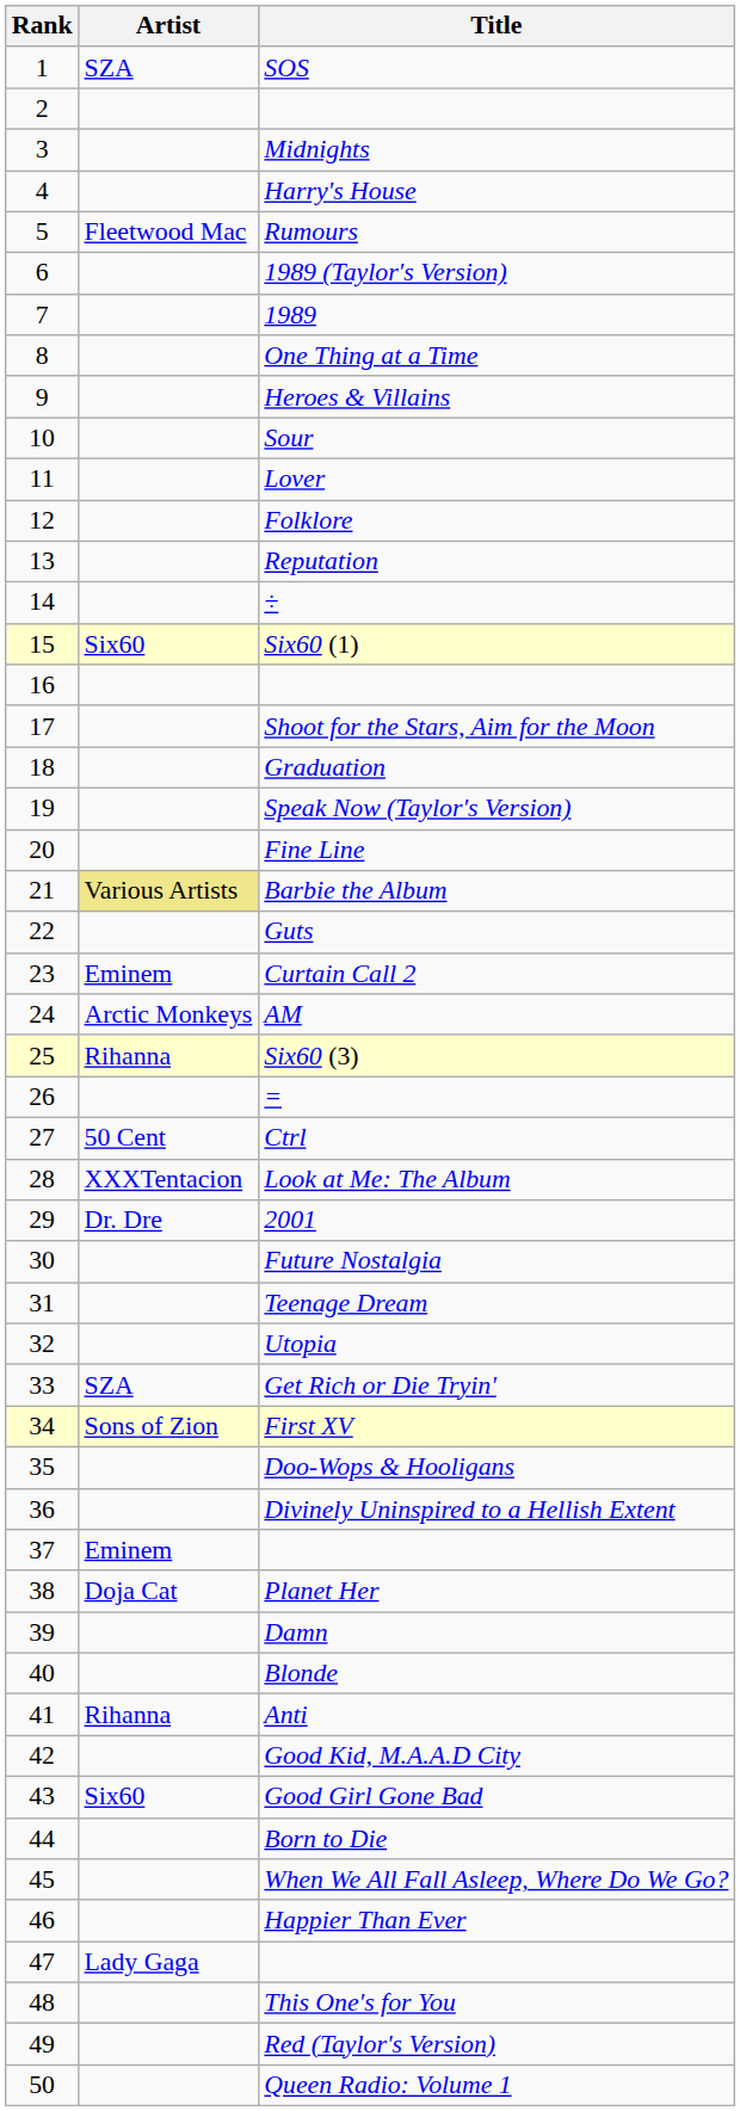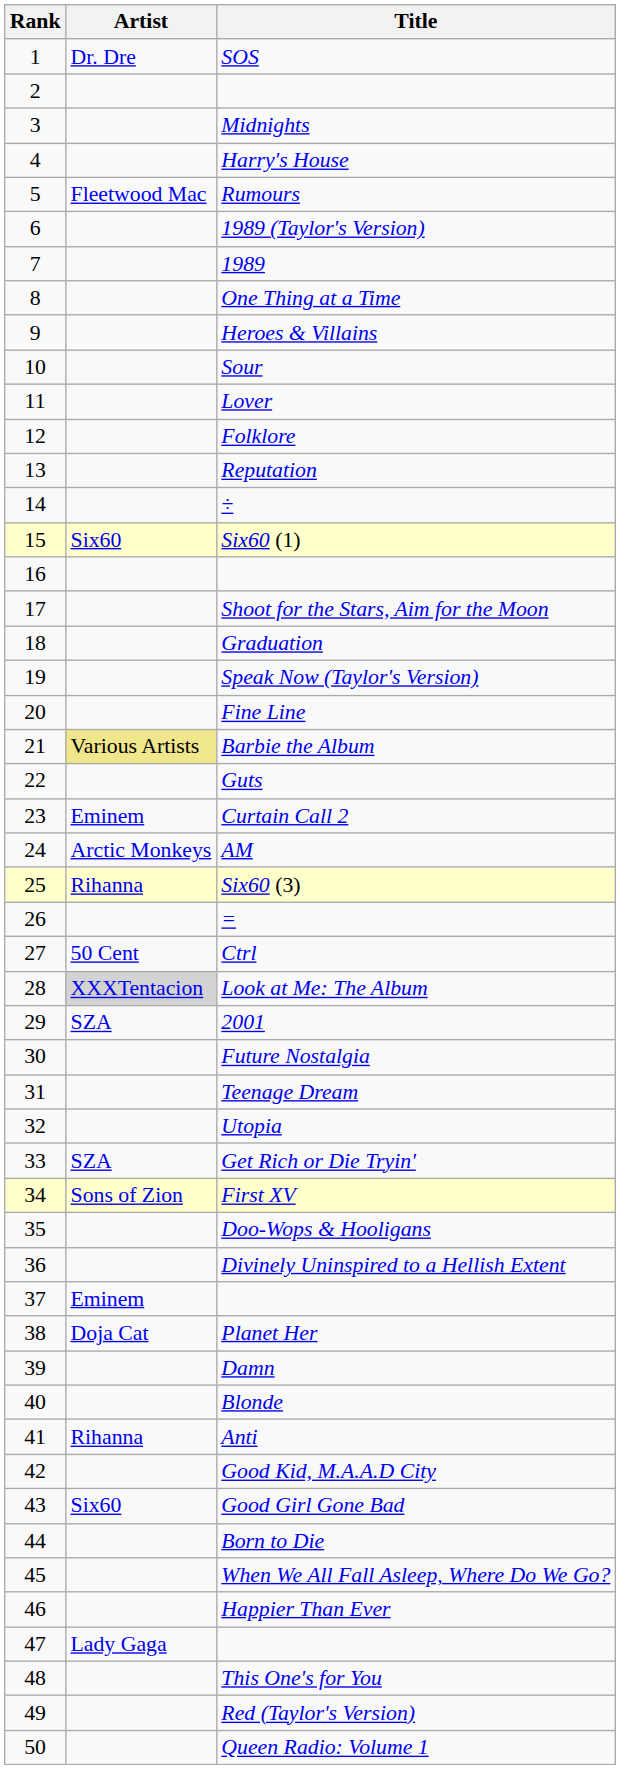 <table class="wikitable sortable">
 <tr>
 <th>Rank</th>
 <th>Artist</th>
 <th>Title</th>
 </tr>
 <tr>
 <td align="center">1</td>
-<td><a href='#'>SZA</a></td>
+<td><a href='#'>Dr. Dre</a></td>
 <td><em><a href='#'>SOS</a></em></td>
 </tr>
 <tr>
 <td align="center">2</td>
 <td></td>
 <td><em></em></td>
 </tr>
 <tr>
 <td align="center">3</td>
 <td></td>
 <td><em><a href='#'>Midnights</a></em></td>
 </tr>
 <tr>
 <td align="center">4</td>
 <td></td>
 <td><em><a href='#'>Harry's House</a></em></td>
 </tr>
 <tr>
 <td align="center">5</td>
 <td><a href='#'>Fleetwood Mac</a></td>
 <td><em><a href='#'>Rumours</a></em></td>
 </tr>
 <tr>
 <td align="center">6</td>
 <td></td>
 <td><em><a href='#'>1989 (Taylor's Version)</a></em></td>
 </tr>
 <tr>
 <td align="center">7</td>
 <td></td>
 <td><em><a href='#'>1989</a></em></td>
 </tr>
 <tr>
 <td align="center">8</td>
 <td></td>
 <td><em><a href='#'>One Thing at a Time</a></em></td>
 </tr>
 <tr>
 <td align="center">9</td>
 <td></td>
 <td><em><a href='#'>Heroes & Villains</a></em></td>
 </tr>
 <tr>
 <td align="center">10</td>
 <td></td>
 <td><em><a href='#'>Sour</a></em></td>
 </tr>
 <tr>
 <td align="center">11</td>
 <td></td>
 <td><em><a href='#'>Lover</a></em></td>
 </tr>
 <tr>
 <td align="center">12</td>
 <td></td>
 <td><em><a href='#'>Folklore</a></em></td>
 </tr>
 <tr>
 <td align="center">13</td>
 <td></td>
 <td><em><a href='#'>Reputation</a></em></td>
 </tr>
 <tr>
 <td align="center">14</td>
 <td></td>
 <td><em><a href='#'>÷</a></em></td>
 </tr>
 <tr bgcolor="#FFFFCC">
 <td align="center">15</td>
 <td><a href='#'>Six60</a></td>
 <td><em><a href='#'>Six60</a></em> (1)</td>
 </tr>
 <tr>
 <td align="center">16</td>
 <td></td>
 <td><em></em></td>
 </tr>
 <tr>
 <td align="center">17</td>
 <td></td>
 <td><em><a href='#'>Shoot for the Stars, Aim for the Moon</a></em></td>
 </tr>
 <tr>
 <td align="center">18</td>
 <td></td>
 <td><em><a href='#'>Graduation</a></em></td>
 </tr>
 <tr>
 <td align="center">19</td>
 <td></td>
 <td><em><a href='#'>Speak Now (Taylor's Version)</a></em></td>
 </tr>
 <tr>
 <td align="center">20</td>
 <td></td>
 <td><em><a href='#'>Fine Line</a></em></td>
 </tr>
 <tr>
 <td align="center">21</td>
 <td style="background: khaki;">Various Artists</td>
 <td><em><a href='#'>Barbie the Album</a></em></td>
 </tr>
 <tr>
 <td align="center">22</td>
 <td></td>
 <td><em><a href='#'>Guts</a></em></td>
 </tr>
 <tr>
 <td align="center">23</td>
 <td><a href='#'>Eminem</a></td>
 <td><em><a href='#'>Curtain Call 2</a></em></td>
 </tr>
 <tr>
 <td align="center">24</td>
 <td><a href='#'>Arctic Monkeys</a></td>
 <td><em><a href='#'>AM</a></em></td>
 </tr>
 <tr bgcolor="#FFFFCC">
 <td align="center">25</td>
 <td><a href='#'>Rihanna</a></td>
 <td><em><a href='#'>Six60</a></em> (3)</td>
 </tr>
 <tr>
 <td align="center">26</td>
 <td></td>
 <td><em><a href='#'>=</a></em></td>
 </tr>
 <tr>
 <td align="center">27</td>
 <td><a href='#'>50 Cent</a></td>
 <td><em><a href='#'>Ctrl</a></em></td>
 </tr>
 <tr>
 <td align="center">28</td>
-<td><a href='#'>XXXTentacion</a></td>
+<td style="background: lightgrey;"><a href='#'>XXXTentacion</a></td>
 <td><em><a href='#'>Look at Me: The Album</a></em></td>
 </tr>
 <tr>
 <td align="center">29</td>
-<td><a href='#'>Dr. Dre</a></td>
+<td><a href='#'>SZA</a></td>
 <td><em><a href='#'>2001</a></em></td>
 </tr>
 <tr>
 <td align="center">30</td>
 <td></td>
 <td><em><a href='#'>Future Nostalgia</a></em></td>
 </tr>
 <tr>
 <td align="center">31</td>
 <td></td>
 <td><em><a href='#'>Teenage Dream</a></em></td>
 </tr>
 <tr>
 <td align="center">32</td>
 <td></td>
 <td><em><a href='#'>Utopia</a></em></td>
 </tr>
 <tr>
 <td align="center">33</td>
 <td><a href='#'>SZA</a></td>
 <td><em><a href='#'>Get Rich or Die Tryin'</a></em></td>
 </tr>
 <tr bgcolor="#FFFFCC">
 <td align="center">34</td>
 <td><a href='#'>Sons of Zion</a></td>
 <td><em><a href='#'>First XV</a></em></td>
 </tr>
 <tr>
 <td align="center">35</td>
 <td></td>
 <td><em><a href='#'>Doo-Wops & Hooligans</a></em></td>
 </tr>
 <tr>
 <td align="center">36</td>
 <td></td>
 <td><em><a href='#'>Divinely Uninspired to a Hellish Extent</a></em></td>
 </tr>
 <tr>
 <td align="center">37</td>
 <td><a href='#'>Eminem</a></td>
 <td><em></em></td>
 </tr>
 <tr>
 <td align="center">38</td>
 <td><a href='#'>Doja Cat</a></td>
 <td><em><a href='#'>Planet Her</a></em></td>
 </tr>
 <tr>
 <td align="center">39</td>
 <td></td>
 <td><em><a href='#'>Damn</a></em></td>
 </tr>
 <tr>
 <td align="center">40</td>
 <td></td>
 <td><em><a href='#'>Blonde</a></em></td>
 </tr>
 <tr>
 <td align="center">41</td>
 <td><a href='#'>Rihanna</a></td>
 <td><em><a href='#'>Anti</a></em></td>
 </tr>
 <tr>
 <td align="center">42</td>
 <td></td>
 <td><em><a href='#'>Good Kid, M.A.A.D City</a></em></td>
 </tr>
 <tr>
 <td align="center">43</td>
 <td><a href='#'>Six60</a></td>
 <td><em><a href='#'>Good Girl Gone Bad</a></em></td>
 </tr>
 <tr>
 <td align="center">44</td>
 <td></td>
 <td><em><a href='#'>Born to Die</a></em></td>
 </tr>
 <tr>
 <td align="center">45</td>
 <td></td>
 <td><em><a href='#'>When We All Fall Asleep, Where Do We Go?</a></em></td>
 </tr>
 <tr>
 <td align="center">46</td>
 <td></td>
 <td><em><a href='#'>Happier Than Ever</a></em></td>
 </tr>
 <tr>
 <td align="center">47</td>
 <td><a href='#'>Lady Gaga</a></td>
 <td><em></em></td>
 </tr>
 <tr>
 <td align="center">48</td>
 <td></td>
 <td><em><a href='#'>This One's for You</a></em></td>
 </tr>
 <tr>
 <td align="center">49</td>
 <td></td>
 <td><em><a href='#'>Red (Taylor's Version)</a></em></td>
 </tr>
 <tr>
 <td align="center">50</td>
 <td></td>
 <td><em><a href='#'>Queen Radio: Volume 1</a></em></td>
 </tr>
 </table>
